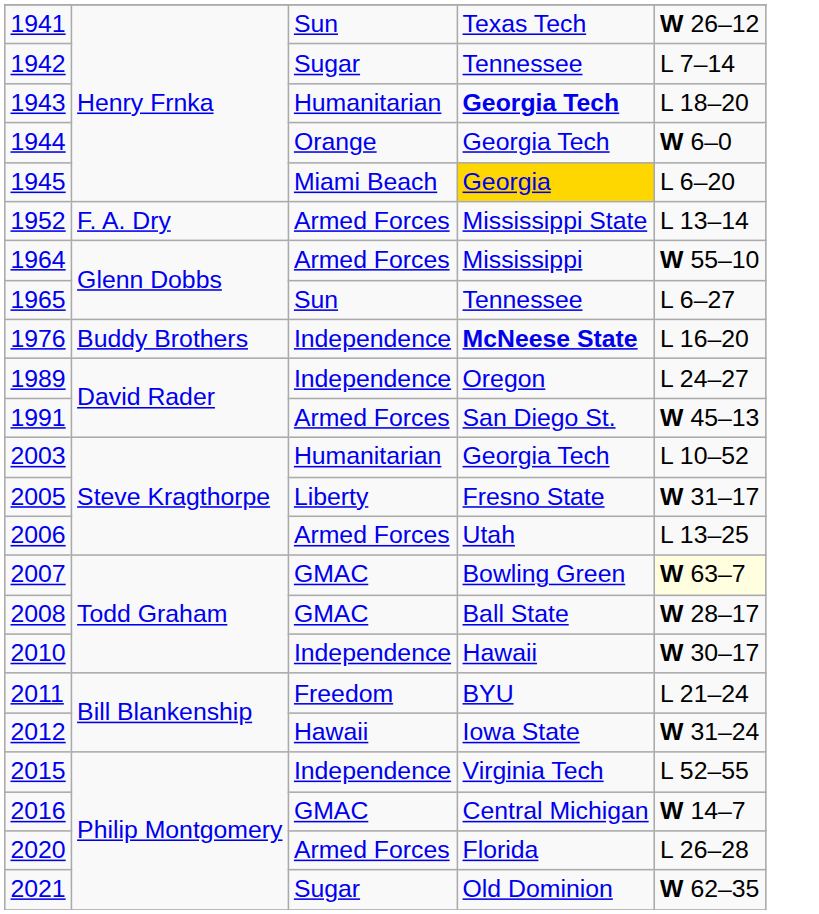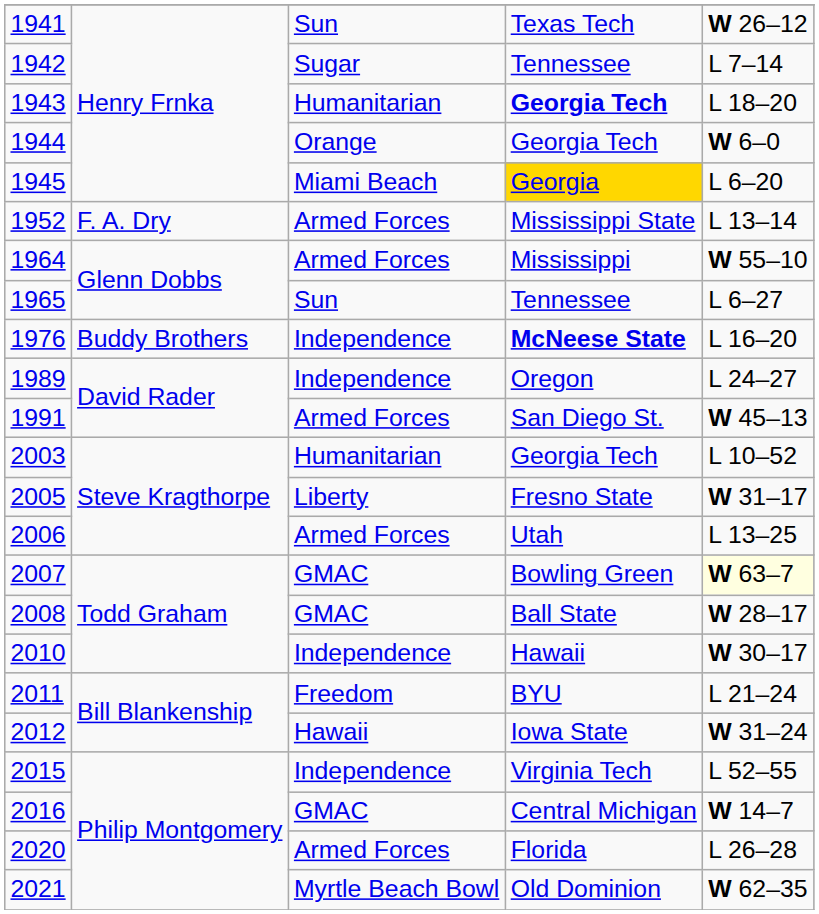 <table class="wikitable">
 <tr>
 </tr>
 <tr>
 <td><a href='#'>1941</a></td>
 <td rowspan="5"><a href='#'>Henry Frnka</a></td>
 <td><a href='#'>Sun</a></td>
 <td><a href='#'>Texas Tech</a></td>
 <td><strong>W</strong> 26–12</td>
 </tr>
 <tr>
 <td><a href='#'>1942</a></td>
 <td><a href='#'>Sugar</a></td>
 <td><a href='#'>Tennessee</a></td>
 <td>L 7–14</td>
 </tr>
 <tr>
 <td><a href='#'>1943</a></td>
 <td><a href='#'>Humanitarian</a></td>
 <td><strong><a href='#'>Georgia Tech</a></strong></td>
 <td>L 18–20</td>
 </tr>
 <tr>
 <td><a href='#'>1944</a></td>
 <td><a href='#'>Orange</a></td>
 <td><a href='#'>Georgia Tech</a></td>
 <td><strong>W</strong> 6–0</td>
 </tr>
 <tr>
 <td><a href='#'>1945</a></td>
 <td><a href='#'>Miami Beach</a></td>
 <td style="background: gold;"><a href='#'>Georgia</a></td>
 <td>L 6–20</td>
 </tr>
 <tr>
 <td><a href='#'>1952</a></td>
 <td><a href='#'>F. A. Dry</a></td>
 <td><a href='#'>Armed Forces</a></td>
 <td><a href='#'>Mississippi State</a></td>
 <td>L 13–14</td>
 </tr>
 <tr>
 <td><a href='#'>1964</a></td>
 <td rowspan="2"><a href='#'>Glenn Dobbs</a></td>
 <td><a href='#'>Armed Forces</a></td>
 <td><a href='#'>Mississippi</a></td>
 <td><strong>W</strong> 55–10</td>
 </tr>
 <tr>
 <td><a href='#'>1965</a></td>
 <td><a href='#'>Sun</a></td>
 <td><a href='#'>Tennessee</a></td>
 <td>L 6–27</td>
 </tr>
 <tr>
 <td><a href='#'>1976</a></td>
 <td><a href='#'>Buddy Brothers</a></td>
 <td><a href='#'>Independence</a></td>
 <td><strong><a href='#'>McNeese State</a></strong></td>
 <td>L 16–20</td>
 </tr>
 <tr>
 <td><a href='#'>1989</a></td>
 <td rowspan="2"><a href='#'>David Rader</a></td>
 <td><a href='#'>Independence</a></td>
 <td><a href='#'>Oregon</a></td>
 <td>L 24–27</td>
 </tr>
 <tr>
 <td><a href='#'>1991</a></td>
 <td><a href='#'>Armed Forces</a></td>
 <td><a href='#'>San Diego St.</a></td>
 <td><strong>W</strong> 45–13</td>
 </tr>
 <tr>
 <td><a href='#'>2003</a></td>
 <td rowspan="3"><a href='#'>Steve Kragthorpe</a></td>
 <td><a href='#'>Humanitarian</a></td>
 <td><a href='#'>Georgia Tech</a></td>
 <td>L 10–52</td>
 </tr>
 <tr>
 <td><a href='#'>2005</a></td>
 <td><a href='#'>Liberty</a></td>
 <td><a href='#'>Fresno State</a></td>
 <td><strong>W</strong> 31–17</td>
 </tr>
 <tr>
 <td><a href='#'>2006</a></td>
 <td><a href='#'>Armed Forces</a></td>
 <td><a href='#'>Utah</a></td>
 <td>L 13–25</td>
 </tr>
 <tr>
 <td><a href='#'>2007</a></td>
 <td rowspan="3"><a href='#'>Todd Graham</a></td>
 <td><a href='#'>GMAC</a></td>
 <td><a href='#'>Bowling Green</a></td>
 <td style="background: lightyellow;"><strong>W</strong> 63–7</td>
 </tr>
 <tr>
 <td><a href='#'>2008</a></td>
 <td><a href='#'>GMAC</a></td>
 <td><a href='#'>Ball State</a></td>
 <td><strong>W</strong> 28–17</td>
 </tr>
 <tr>
 <td><a href='#'>2010</a></td>
 <td><a href='#'>Independence</a></td>
 <td><a href='#'>Hawaii</a></td>
 <td><strong>W</strong> 30–17</td>
 </tr>
 <tr>
 <td><a href='#'>2011</a></td>
 <td rowspan="2"><a href='#'>Bill Blankenship</a></td>
 <td><a href='#'>Freedom</a></td>
 <td><a href='#'>BYU</a></td>
 <td>L 21–24</td>
 </tr>
 <tr>
 <td><a href='#'>2012</a></td>
 <td><a href='#'>Hawaii</a></td>
 <td><a href='#'>Iowa State</a></td>
 <td><strong>W</strong> 31–24</td>
 </tr>
 <tr>
 <td><a href='#'>2015</a></td>
 <td rowspan="4"><a href='#'>Philip Montgomery</a></td>
 <td><a href='#'>Independence</a></td>
 <td><a href='#'>Virginia Tech</a></td>
 <td>L 52–55</td>
 </tr>
 <tr>
 <td><a href='#'>2016</a></td>
 <td><a href='#'>GMAC</a></td>
 <td><a href='#'>Central Michigan</a></td>
 <td><strong>W</strong> 14–7</td>
 </tr>
 <tr>
 <td><a href='#'>2020</a></td>
 <td><a href='#'>Armed Forces</a></td>
 <td><a href='#'>Florida</a></td>
 <td>L 26–28</td>
 </tr>
 <tr>
 <td><a href='#'>2021</a></td>
-<td><a href='#'>Sugar</a></td>
+<td><a href='#'>Myrtle Beach Bowl</a></td>
 <td><a href='#'>Old Dominion</a></td>
 <td><strong>W</strong> 62–35</td>
 </tr>
 </table>
